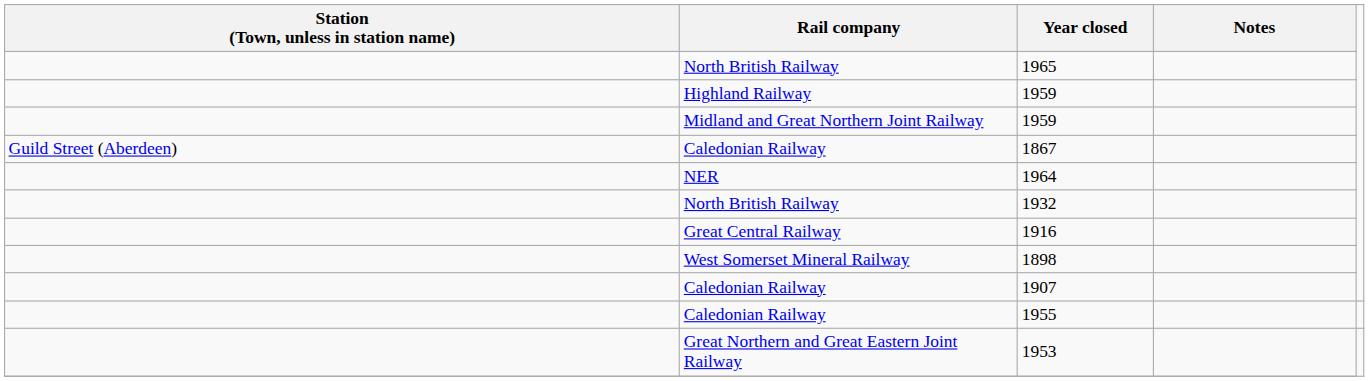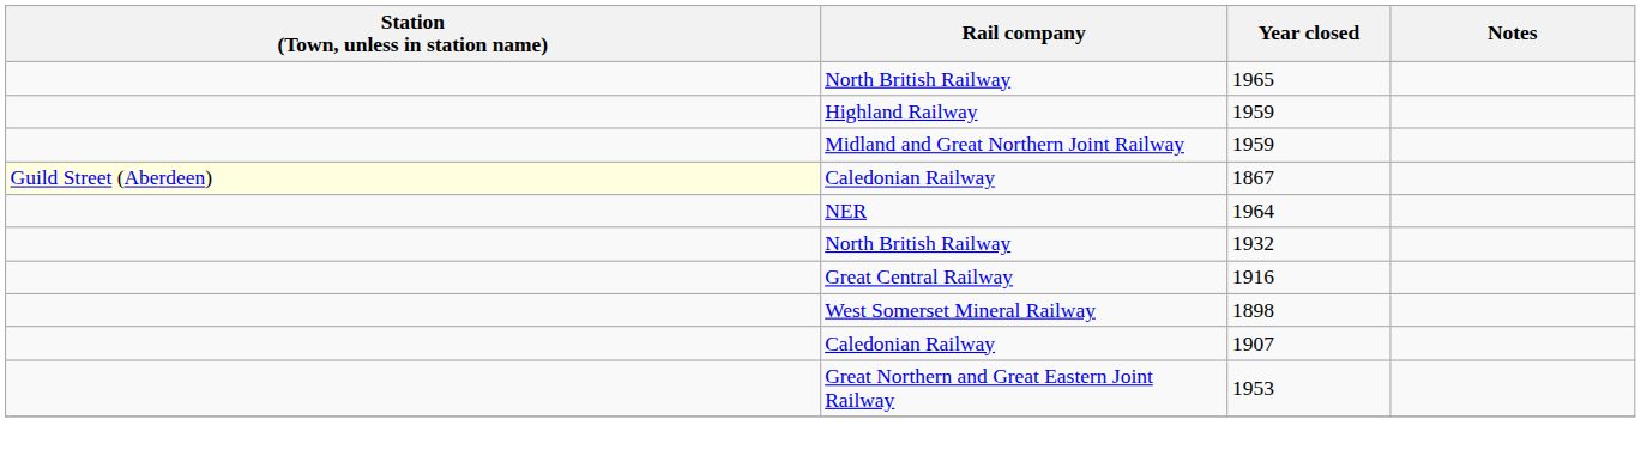 <table class="wikitable sortable">
 <tr>
 <th style="width:50%">Station<br>(Town, unless in station name)</th>
 <th style="width:25%">Rail company</th>
 <th style="width:10%">Year closed</th>
 <th style="width:20%">Notes</th>
 </tr>
 <tr>
 <td></td>
 <td><a href='#'>North British Railway</a></td>
 <td>1965</td>
 <td></td>
 </tr>
 <tr>
 <td></td>
 <td><a href='#'>Highland Railway</a></td>
 <td>1959</td>
 <td></td>
 </tr>
 <tr>
 <td></td>
 <td><a href='#'>Midland and Great Northern Joint Railway</a></td>
 <td>1959</td>
 <td></td>
 </tr>
 <tr>
-<td><a href='#'>Guild Street</a> (<a href='#'>Aberdeen</a>)</td>
+<td style="background: lightyellow;"><a href='#'>Guild Street</a> (<a href='#'>Aberdeen</a>)</td>
 <td><a href='#'>Caledonian Railway</a></td>
 <td>1867</td>
 <td></td>
 </tr>
 <tr>
 <td></td>
 <td><a href='#'>NER</a></td>
 <td>1964</td>
 <td></td>
 </tr>
 <tr>
 <td></td>
 <td><a href='#'>North British Railway</a></td>
 <td>1932</td>
 <td></td>
 </tr>
 <tr>
 <td></td>
 <td><a href='#'>Great Central Railway</a></td>
 <td>1916</td>
 <td></td>
 </tr>
 <tr>
 <td></td>
 <td><a href='#'>West Somerset Mineral Railway</a></td>
 <td>1898</td>
 <td></td>
 </tr>
 <tr>
 <td></td>
 <td><a href='#'>Caledonian Railway</a></td>
 <td>1907</td>
 <td></td>
 </tr>
 <tr>
 <td></td>
-<td><a href='#'>Caledonian Railway</a></td>
-<td>1955</td>
-<td></td>
-<td></td>
-</tr>
-<tr>
-<td></td>
 <td><a href='#'>Great Northern and Great Eastern Joint Railway</a></td>
 <td>1953</td>
 <td></td>
 </tr>
 <tr>
 </tr>
 </table>
